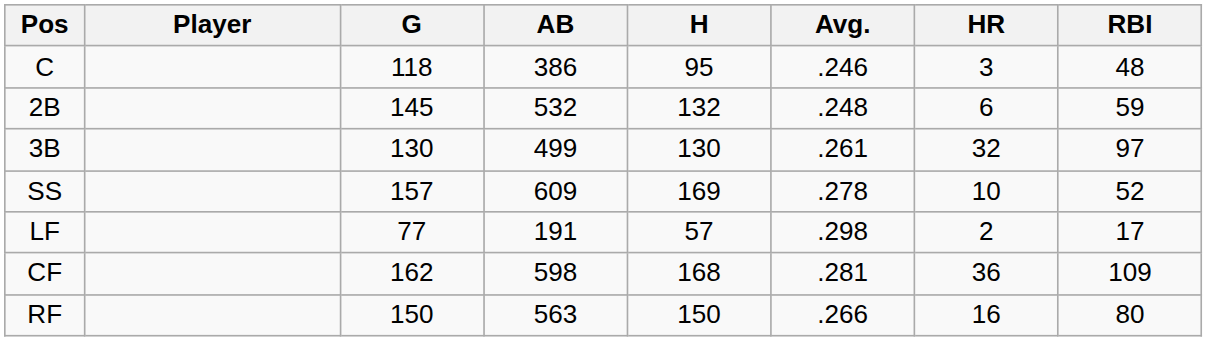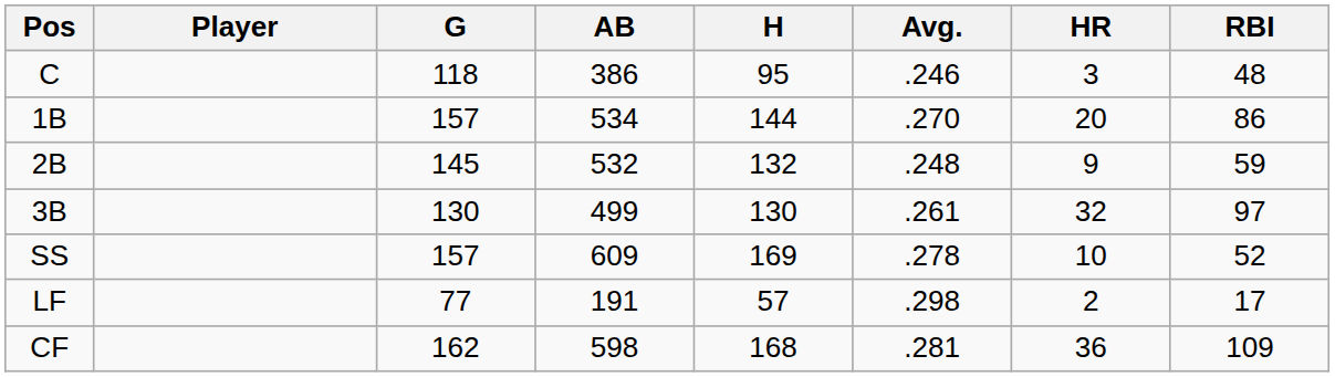 <table class="wikitable sortable" style="text-align:center">
 <tr>
 <th bgcolor="#DDDDFF" width="5%">Pos</th>
 <th bgcolor="#DDDDFF" width="16%">Player</th>
 <th bgcolor="#DDDDFF" width="9%">G</th>
 <th bgcolor="#DDDDFF" width="9%">AB</th>
 <th bgcolor="#DDDDFF" width="9%">H</th>
 <th bgcolor="#DDDDFF" width="9%">Avg.</th>
 <th bgcolor="#DDDDFF" width="9%">HR</th>
 <th bgcolor="#DDDDFF" width="9%">RBI</th>
 </tr>
 <tr>
 <td>C</td>
 <td></td>
 <td>118</td>
 <td>386</td>
 <td>95</td>
 <td>.246</td>
 <td>3</td>
 <td>48</td>
 </tr>
 <tr>
+<td>1B</td>
+<td></td>
+<td>157</td>
+<td>534</td>
+<td>144</td>
+<td>.270</td>
+<td>20</td>
+<td>86</td>
+</tr>
+<tr>
 <td>2B</td>
 <td></td>
 <td>145</td>
 <td>532</td>
 <td>132</td>
 <td>.248</td>
-<td>6</td>
+<td>9</td>
 <td>59</td>
 </tr>
 <tr>
 <td>3B</td>
 <td></td>
 <td>130</td>
 <td>499</td>
 <td>130</td>
 <td>.261</td>
 <td>32</td>
 <td>97</td>
 </tr>
 <tr>
 <td>SS</td>
 <td></td>
 <td>157</td>
 <td>609</td>
 <td>169</td>
 <td>.278</td>
 <td>10</td>
 <td>52</td>
 </tr>
 <tr>
 <td>LF</td>
 <td></td>
 <td>77</td>
 <td>191</td>
 <td>57</td>
 <td>.298</td>
 <td>2</td>
 <td>17</td>
 </tr>
 <tr>
 <td>CF</td>
 <td></td>
 <td>162</td>
 <td>598</td>
 <td>168</td>
 <td>.281</td>
 <td>36</td>
 <td>109</td>
 </tr>
-<tr>
-<td>RF</td>
-<td></td>
-<td>150</td>
-<td>563</td>
-<td>150</td>
-<td>.266</td>
-<td>16</td>
-<td>80</td>
-</tr>
 </table>
